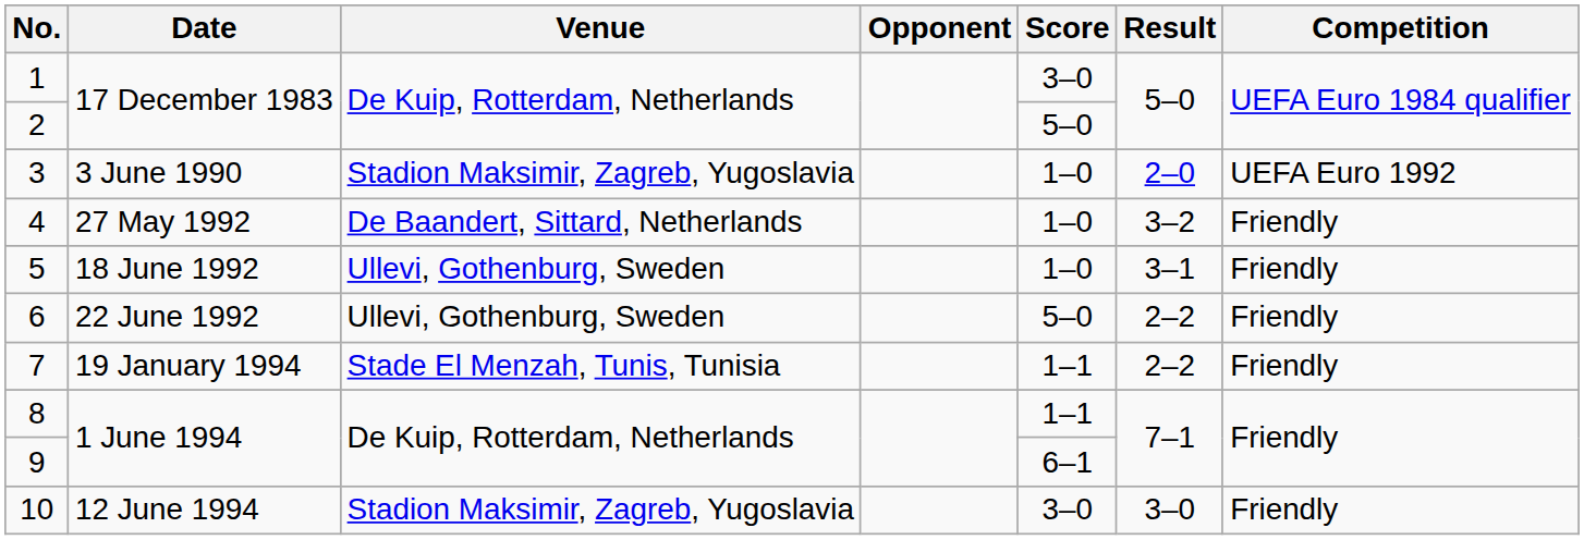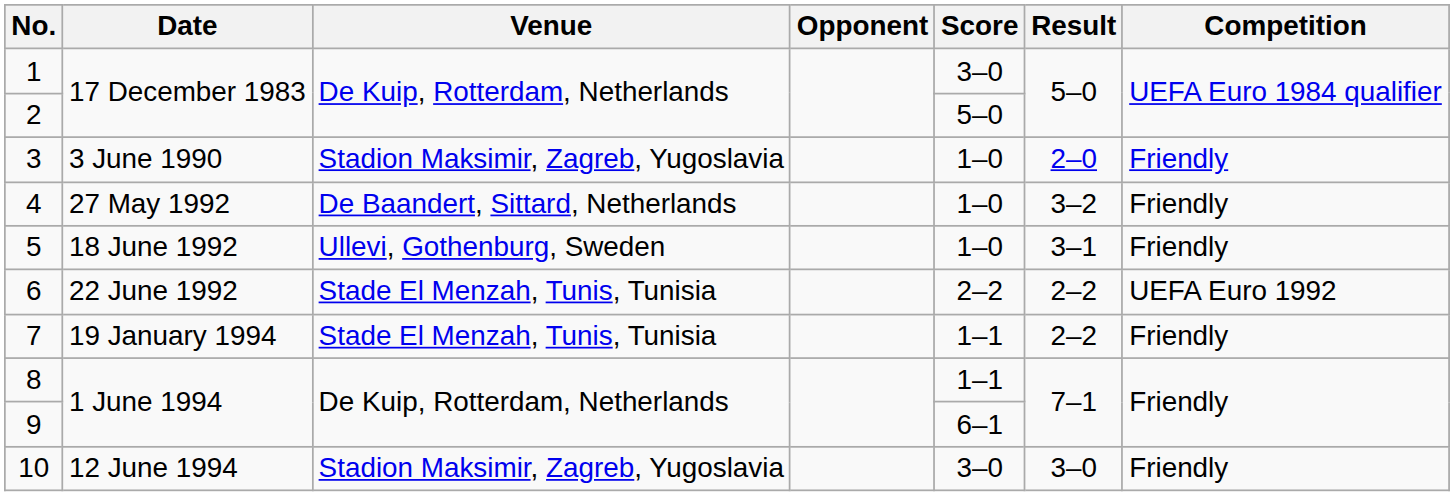 <table class="wikitable sortable">
 <tr>
 <th scope="col">No.</th>
 <th scope="col">Date</th>
 <th scope="col">Venue</th>
 <th scope="col">Opponent</th>
 <th scope="col">Score</th>
 <th scope="col">Result</th>
 <th scope="col">Competition</th>
 </tr>
 <tr>
 <td align="center">1</td>
 <td rowspan="2">17 December 1983</td>
 <td rowspan="2"><a href='#'>De Kuip</a>, <a href='#'>Rotterdam</a>, Netherlands</td>
 <td rowspan="2"></td>
 <td align="center">3–0</td>
 <td rowspan="2" align=center>5–0</td>
 <td rowspan="2"><a href='#'>UEFA Euro 1984 qualifier</a></td>
 </tr>
 <tr>
 <td align="center">2</td>
 <td align="center">5–0</td>
 </tr>
 <tr>
 <td align="center">3</td>
 <td>3 June 1990</td>
 <td><a href='#'>Stadion Maksimir</a>, <a href='#'>Zagreb</a>, Yugoslavia</td>
 <td></td>
 <td align="center">1–0</td>
 <td align="center"><a href='#'>2–0</a></td>
-<td>UEFA Euro 1992</td>
+<td><a href='#'>Friendly</a></td>
 </tr>
 <tr>
 <td align="center">4</td>
 <td>27 May 1992</td>
 <td><a href='#'>De Baandert</a>, <a href='#'>Sittard</a>, Netherlands</td>
 <td></td>
 <td align="center">1–0</td>
 <td align="center">3–2</td>
 <td>Friendly</td>
 </tr>
 <tr>
 <td align="center">5</td>
 <td>18 June 1992</td>
 <td><a href='#'>Ullevi</a>, <a href='#'>Gothenburg</a>, Sweden</td>
 <td></td>
 <td align="center">1–0</td>
 <td align="center">3–1</td>
 <td>Friendly</td>
 </tr>
 <tr>
 <td align="center">6</td>
 <td>22 June 1992</td>
-<td>Ullevi, Gothenburg, Sweden</td>
+<td><a href='#'>Stade El Menzah</a>, <a href='#'>Tunis</a>, Tunisia</td>
 <td></td>
-<td align="center">5–0</td>
 <td align="center">2–2</td>
-<td>Friendly</td>
+<td align="center">2–2</td>
+<td>UEFA Euro 1992</td>
 </tr>
 <tr>
 <td align="center">7</td>
 <td>19 January 1994</td>
 <td><a href='#'>Stade El Menzah</a>, <a href='#'>Tunis</a>, Tunisia</td>
 <td></td>
 <td align="center">1–1</td>
 <td align="center">2–2</td>
 <td>Friendly</td>
 </tr>
 <tr>
 <td align="center">8</td>
 <td rowspan="2">1 June 1994</td>
 <td rowspan="2">De Kuip, Rotterdam, Netherlands</td>
 <td rowspan="2"></td>
 <td align="center">1–1</td>
 <td rowspan="2" align=center>7–1</td>
 <td rowspan="2">Friendly</td>
 </tr>
 <tr>
 <td align="center">9</td>
 <td align="center">6–1</td>
 </tr>
 <tr>
 <td align="center">10</td>
 <td>12 June 1994</td>
 <td><a href='#'>Stadion Maksimir</a>, <a href='#'>Zagreb</a>, Yugoslavia</td>
 <td></td>
 <td align="center">3–0</td>
 <td align="center">3–0</td>
 <td>Friendly</td>
 </tr>
 </table>
